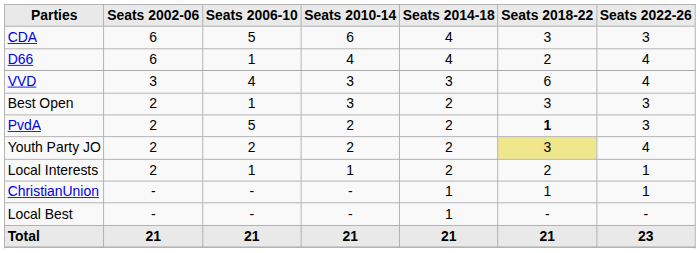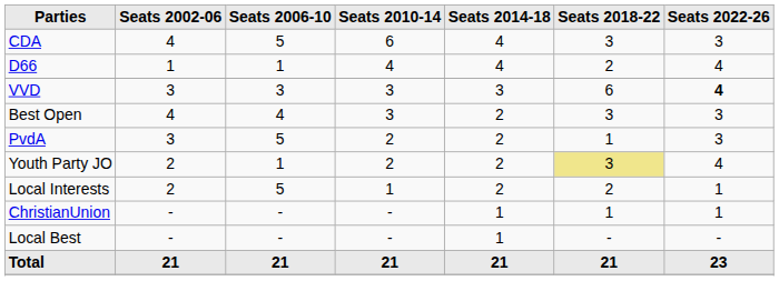 <table class="wikitable" style="text-align:center;">
 <tr>
 <th style="background-color:#E9E9E9;text-align:center;vertical-align:top;">Parties</th>
 <th style="background-color:#E9E9E9;text-align:center;vertical-align:top;">Seats 2002-06</th>
 <th style="background-color:#E9E9E9;text-align:center;vertical-align:top;">Seats 2006-10</th>
 <th style="background-color:#E9E9E9;text-align:center;vertical-align:top;">Seats 2010-14</th>
 <th style="background-color:#E9E9E9;text-align:center;vertical-align:top;">Seats 2014-18</th>
 <th style="background-color:#E9E9E9;text-align:center;vertical-align:top;">Seats 2018-22</th>
 <th style="background-color:#E9E9E9;text-align:center;vertical-align:top;">Seats 2022-26</th>
 </tr>
 <tr>
 <td style="text-align:left;"><a href='#'>CDA</a></td>
-<td>6</td>
+<td>4</td>
 <td>5</td>
 <td>6</td>
 <td>4</td>
 <td>3</td>
 <td>3</td>
 </tr>
 <tr>
 <td style="text-align:left;"><a href='#'>D66</a></td>
-<td>6</td>
+<td>1</td>
 <td>1</td>
 <td>4</td>
 <td>4</td>
 <td>2</td>
 <td>4</td>
 </tr>
 <tr>
 </tr>
 <tr>
 <td style="text-align:left;"><a href='#'>VVD</a></td>
 <td>3</td>
-<td>4</td>
+<td>3</td>
 <td>3</td>
 <td>3</td>
 <td>6</td>
-<td>4</td>
+<td><strong>4</strong></td>
 </tr>
 <tr>
 <td style="text-align:left;">Best Open</td>
-<td>2</td>
-<td>1</td>
+<td>4</td>
+<td>4</td>
 <td>3</td>
 <td>2</td>
 <td>3</td>
 <td>3</td>
 </tr>
 <tr>
 <td style="text-align:left;"><a href='#'>PvdA</a></td>
-<td>2</td>
+<td>3</td>
 <td>5</td>
 <td>2</td>
 <td>2</td>
-<td><strong>1</strong></td>
+<td>1</td>
 <td>3</td>
 </tr>
 <tr>
 <td style="text-align:left;">Youth Party JO</td>
 <td>2</td>
-<td>2</td>
+<td>1</td>
 <td>2</td>
 <td>2</td>
 <td style="background: khaki;">3</td>
 <td>4</td>
 </tr>
 <tr>
 <td style="text-align:left;">Local Interests</td>
 <td>2</td>
-<td>1</td>
+<td>5</td>
 <td>1</td>
 <td>2</td>
 <td>2</td>
 <td>1</td>
 </tr>
 <tr>
 <td style="text-align:left;"><a href='#'>ChristianUnion</a></td>
 <td>-</td>
 <td>-</td>
 <td>-</td>
 <td>1</td>
 <td>1</td>
 <td>1</td>
 </tr>
 <tr>
 <td style="text-align:left;">Local Best</td>
 <td>-</td>
 <td>-</td>
 <td>-</td>
 <td>1</td>
 <td>-</td>
 <td>-</td>
 </tr>
 <tr>
 <th style="text-align:left;background-color:#E9E9E9">Total</th>
 <th style="background-color:#E9E9E9">21</th>
 <th style="background-color:#E9E9E9">21</th>
 <th style="background-color:#E9E9E9">21</th>
 <th style="background-color:#E9E9E9">21</th>
 <th style="background-color:#E9E9E9">21</th>
 <th style="background-color:#E9E9E9">23</th>
 </tr>
 <tr>
 </tr>
 <tr>
 </tr>
 </table>
